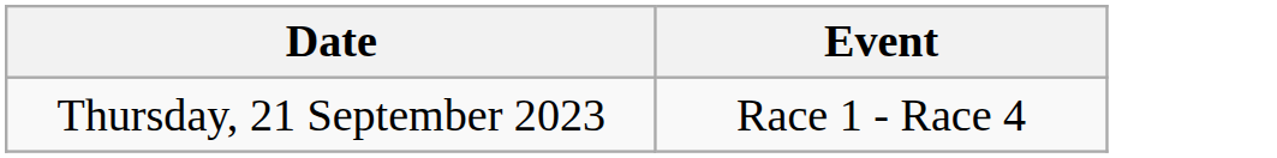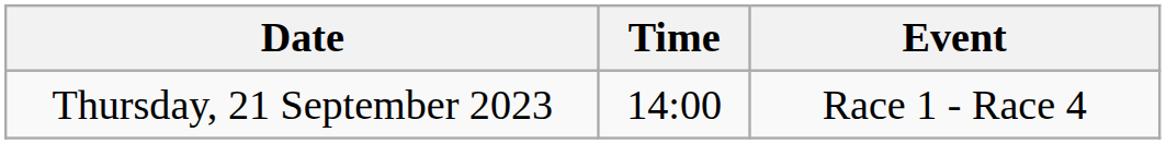 <table class = "wikitable" style="text-align:center;">
 <tr>
 <th width=220>Date</th>
+<th width=50>Time</th>
 <th width=150>Event</th>
 </tr>
 <tr>
 <td>Thursday, 21 September 2023</td>
+<td>14:00</td>
 <td>Race 1 - Race 4</td>
 </tr>
 </table>
